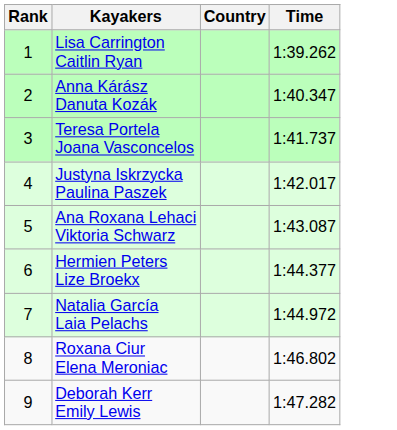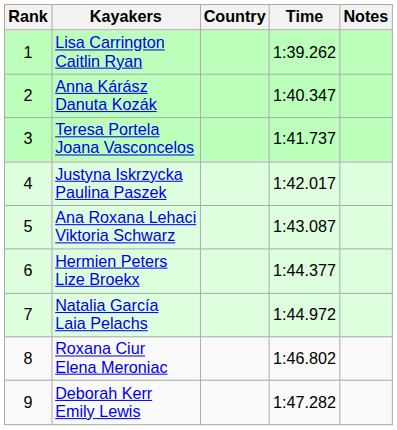 <table class="wikitable" style="text-align:center">
 <tr>
 <th>Rank</th>
 <th>Kayakers</th>
 <th>Country</th>
 <th>Time</th>
+<th>Notes</th>
 </tr>
 <tr bgcolor=bbffbb>
 <td>1</td>
 <td align="left"><a href='#'>Lisa Carrington</a><br><a href='#'>Caitlin Ryan</a></td>
 <td align="left"></td>
 <td>1:39.262</td>
+<td></td>
 </tr>
 <tr bgcolor=bbffbb>
 <td>2</td>
 <td align="left"><a href='#'>Anna Kárász</a><br><a href='#'>Danuta Kozák</a></td>
 <td align="left"></td>
 <td>1:40.347</td>
+<td></td>
 </tr>
 <tr bgcolor=bbffbb>
 <td>3</td>
 <td align="left"><a href='#'>Teresa Portela</a><br><a href='#'>Joana Vasconcelos</a></td>
 <td align="left"></td>
 <td>1:41.737</td>
+<td></td>
 </tr>
 <tr bgcolor=ddffdd>
 <td>4</td>
 <td align="left"><a href='#'>Justyna Iskrzycka</a><br><a href='#'>Paulina Paszek</a></td>
 <td align="left"></td>
 <td>1:42.017</td>
+<td></td>
 </tr>
 <tr bgcolor=ddffdd>
 <td>5</td>
 <td align="left"><a href='#'>Ana Roxana Lehaci</a><br><a href='#'>Viktoria Schwarz</a></td>
 <td align="left"></td>
 <td>1:43.087</td>
+<td></td>
 </tr>
 <tr bgcolor=ddffdd>
 <td>6</td>
 <td align="left"><a href='#'>Hermien Peters</a><br><a href='#'>Lize Broekx</a></td>
 <td align="left"></td>
 <td>1:44.377</td>
+<td></td>
 </tr>
 <tr bgcolor=ddffdd>
 <td>7</td>
 <td align="left"><a href='#'>Natalia García</a><br><a href='#'>Laia Pelachs</a></td>
 <td align="left"></td>
 <td>1:44.972</td>
+<td></td>
 </tr>
 <tr>
 <td>8</td>
 <td align="left"><a href='#'>Roxana Ciur</a><br><a href='#'>Elena Meroniac</a></td>
 <td align="left"></td>
 <td>1:46.802</td>
+<td></td>
 </tr>
 <tr>
 <td>9</td>
 <td align="left"><a href='#'>Deborah Kerr</a><br><a href='#'>Emily Lewis</a></td>
 <td align="left"></td>
 <td>1:47.282</td>
+<td></td>
 </tr>
 </table>
